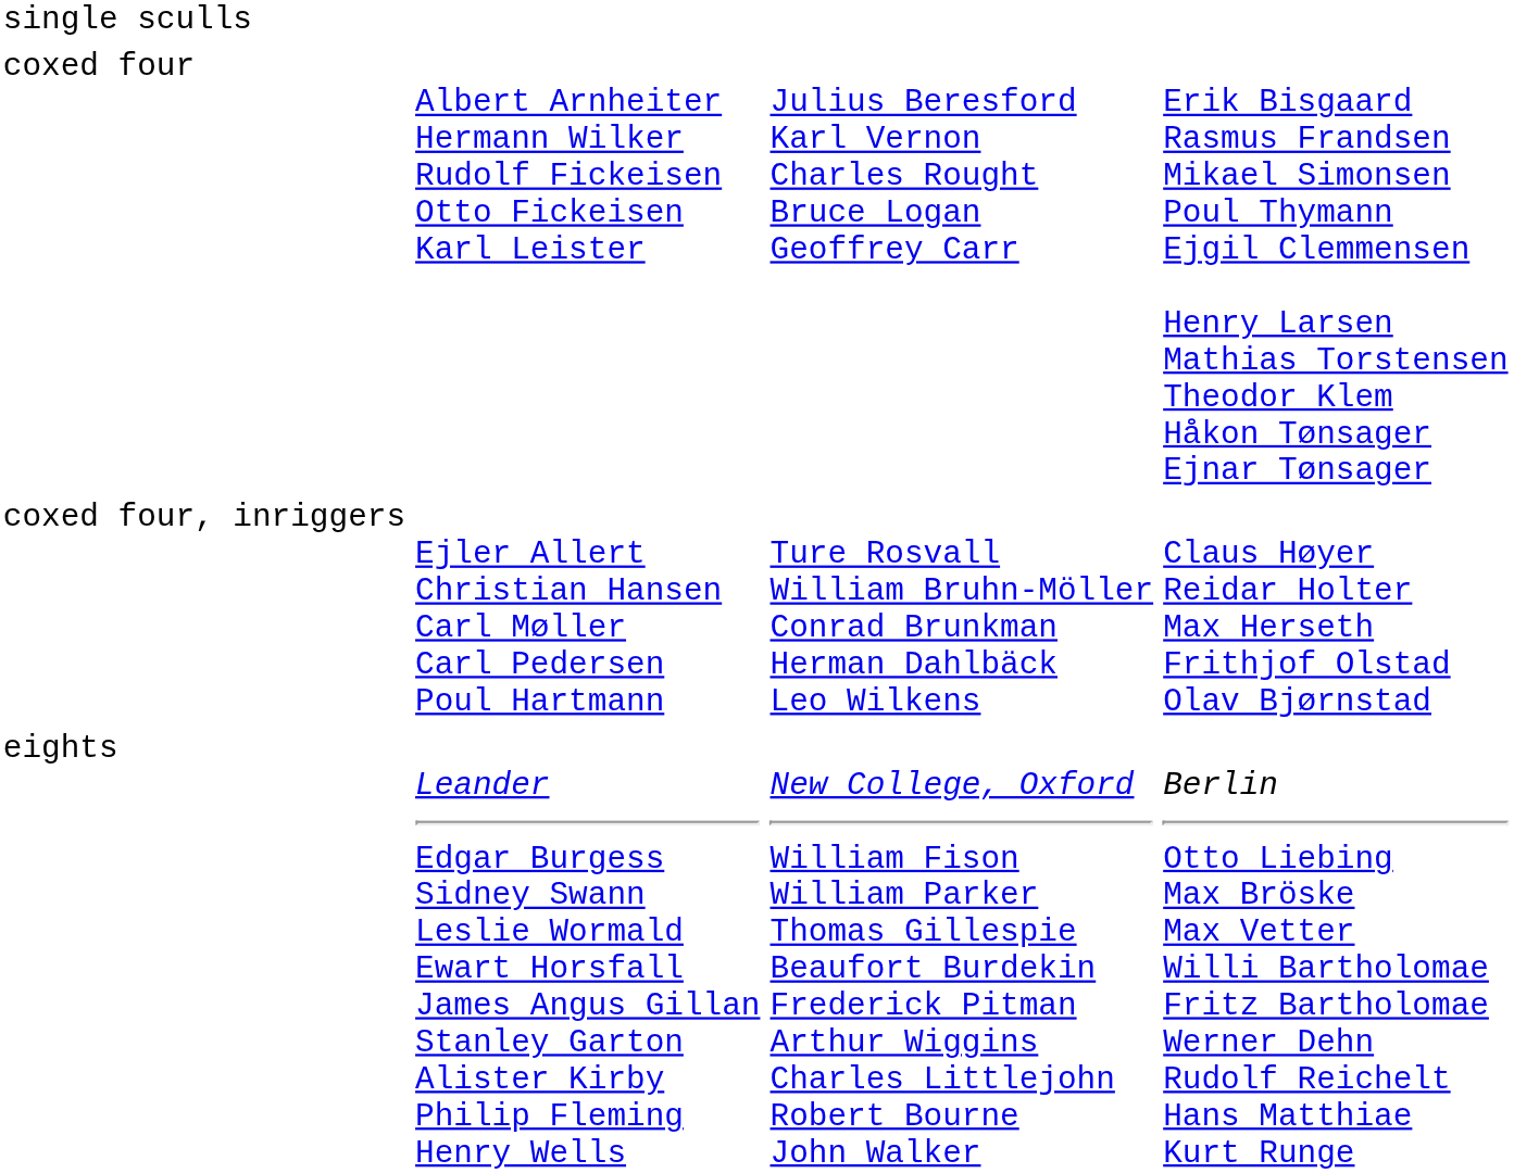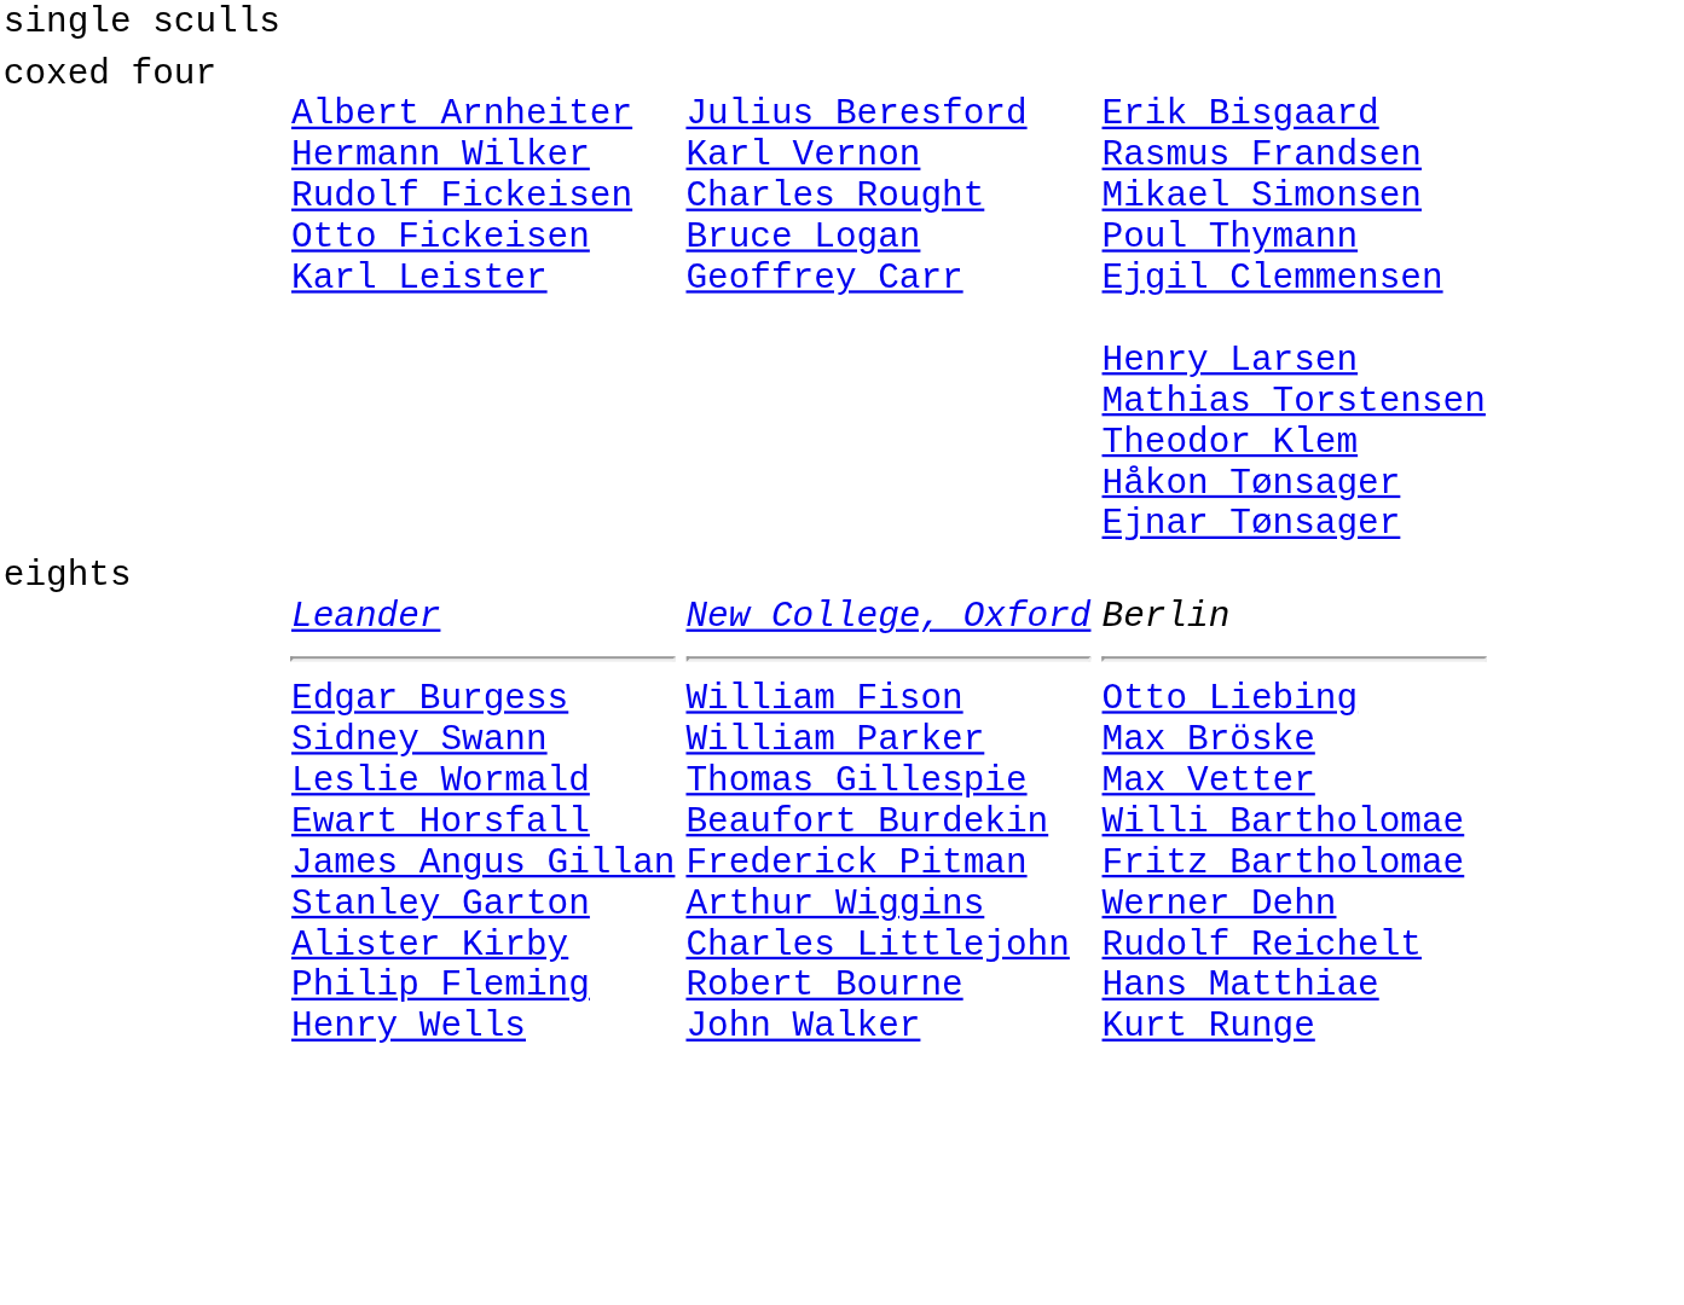 <table>
 <tr>
 <td>single sculls<br></td>
 <td></td>
 <td></td>
 <td><br></td>
 </tr>
 <tr valign="top">
 <td>coxed four<br></td>
 <td><br><a href='#'>Albert Arnheiter</a><br><a href='#'>Hermann Wilker</a><br><a href='#'>Rudolf Fickeisen</a><br><a href='#'>Otto Fickeisen</a><br><a href='#'>Karl Leister</a></td>
 <td> <br><a href='#'>Julius Beresford</a><br><a href='#'>Karl Vernon</a><br><a href='#'>Charles Rought</a><br><a href='#'>Bruce Logan</a><br><a href='#'>Geoffrey Carr</a></td>
 <td> <br><a href='#'>Erik Bisgaard</a><br><a href='#'>Rasmus Frandsen</a><br><a href='#'>Mikael Simonsen</a><br><a href='#'>Poul Thymann</a><br><a href='#'>Ejgil Clemmensen</a><br> <br><a href='#'>Henry Larsen</a><br><a href='#'>Mathias Torstensen</a><br><a href='#'>Theodor Klem</a><br><a href='#'>Håkon Tønsager</a><br><a href='#'>Ejnar Tønsager</a></td>
 </tr>
 <tr valign="top">
-<td>coxed four, inriggers<br></td>
-<td> <br><a href='#'>Ejler Allert</a><br><a href='#'>Christian Hansen</a><br><a href='#'>Carl Møller</a><br><a href='#'>Carl Pedersen</a><br><a href='#'>Poul Hartmann</a></td>
-<td> <br><a href='#'>Ture Rosvall</a><br><a href='#'>William Bruhn-Möller</a><br><a href='#'>Conrad Brunkman</a><br><a href='#'>Herman Dahlbäck</a><br><a href='#'>Leo Wilkens</a></td>
-<td> <br><a href='#'>Claus Høyer</a><br><a href='#'>Reidar Holter</a><br><a href='#'>Max Herseth</a><br><a href='#'>Frithjof Olstad</a><br><a href='#'>Olav Bjørnstad</a></td>
-</tr>
-<tr valign="top">
 <td>eights<br></td>
 <td> <br> <em><a href='#'>Leander</a></em><hr><a href='#'>Edgar Burgess</a> <br> <a href='#'>Sidney Swann</a> <br> <a href='#'>Leslie Wormald</a> <br> <a href='#'>Ewart Horsfall</a> <br> <a href='#'>James Angus Gillan</a> <br> <a href='#'>Stanley Garton</a> <br> <a href='#'>Alister Kirby</a> <br> <a href='#'>Philip Fleming</a> <br> <a href='#'>Henry Wells</a></td>
 <td> <br> <em><a href='#'>New College, Oxford</a></em><hr><a href='#'>William Fison</a> <br> <a href='#'>William Parker</a> <br> <a href='#'>Thomas Gillespie</a> <br> <a href='#'>Beaufort Burdekin</a> <br> <a href='#'>Frederick Pitman</a> <br> <a href='#'>Arthur Wiggins</a> <br> <a href='#'>Charles Littlejohn</a> <br> <a href='#'>Robert Bourne</a> <br> <a href='#'>John Walker</a></td>
 <td> <br> <em>Berlin</em><hr><a href='#'>Otto Liebing</a> <br> <a href='#'>Max Bröske</a> <br> <a href='#'>Max Vetter</a> <br> <a href='#'>Willi Bartholomae</a> <br> <a href='#'>Fritz Bartholomae</a> <br> <a href='#'>Werner Dehn</a> <br> <a href='#'>Rudolf Reichelt</a> <br> <a href='#'>Hans Matthiae</a> <br> <a href='#'>Kurt Runge</a></td>
 </tr>
 </table>
